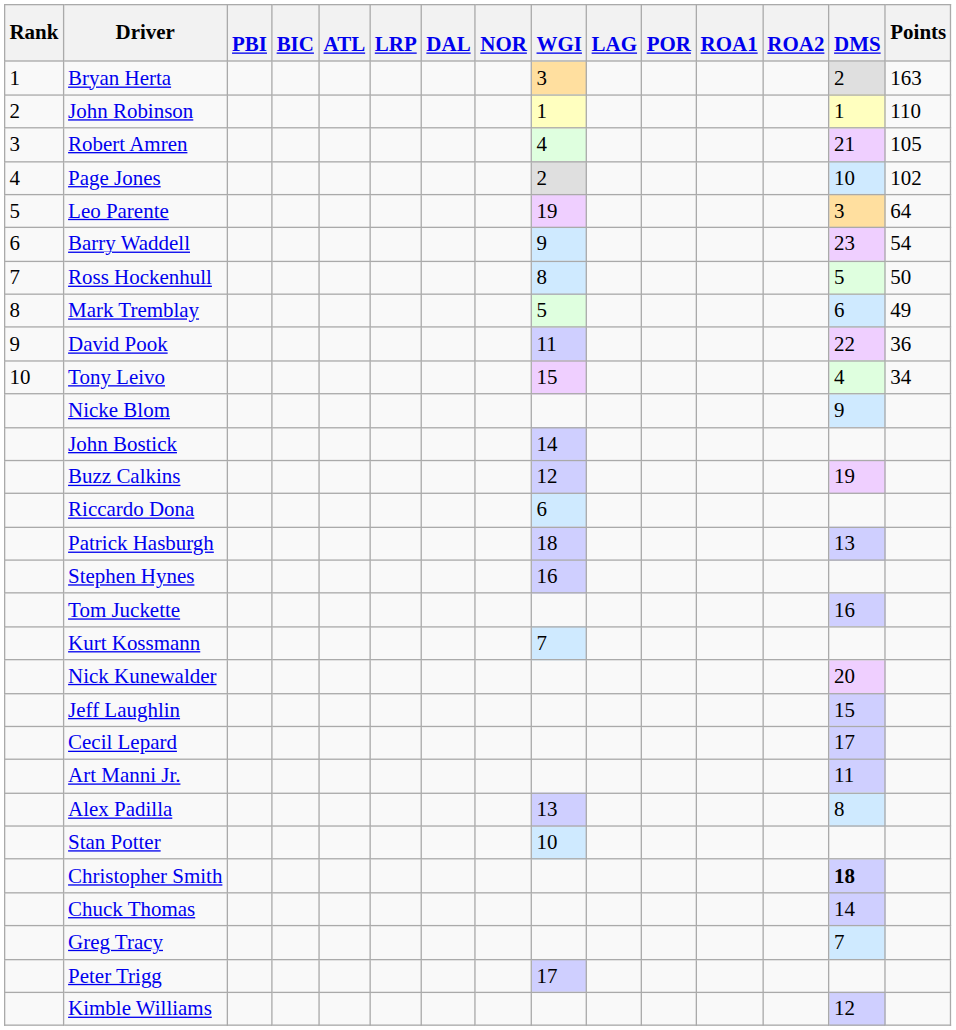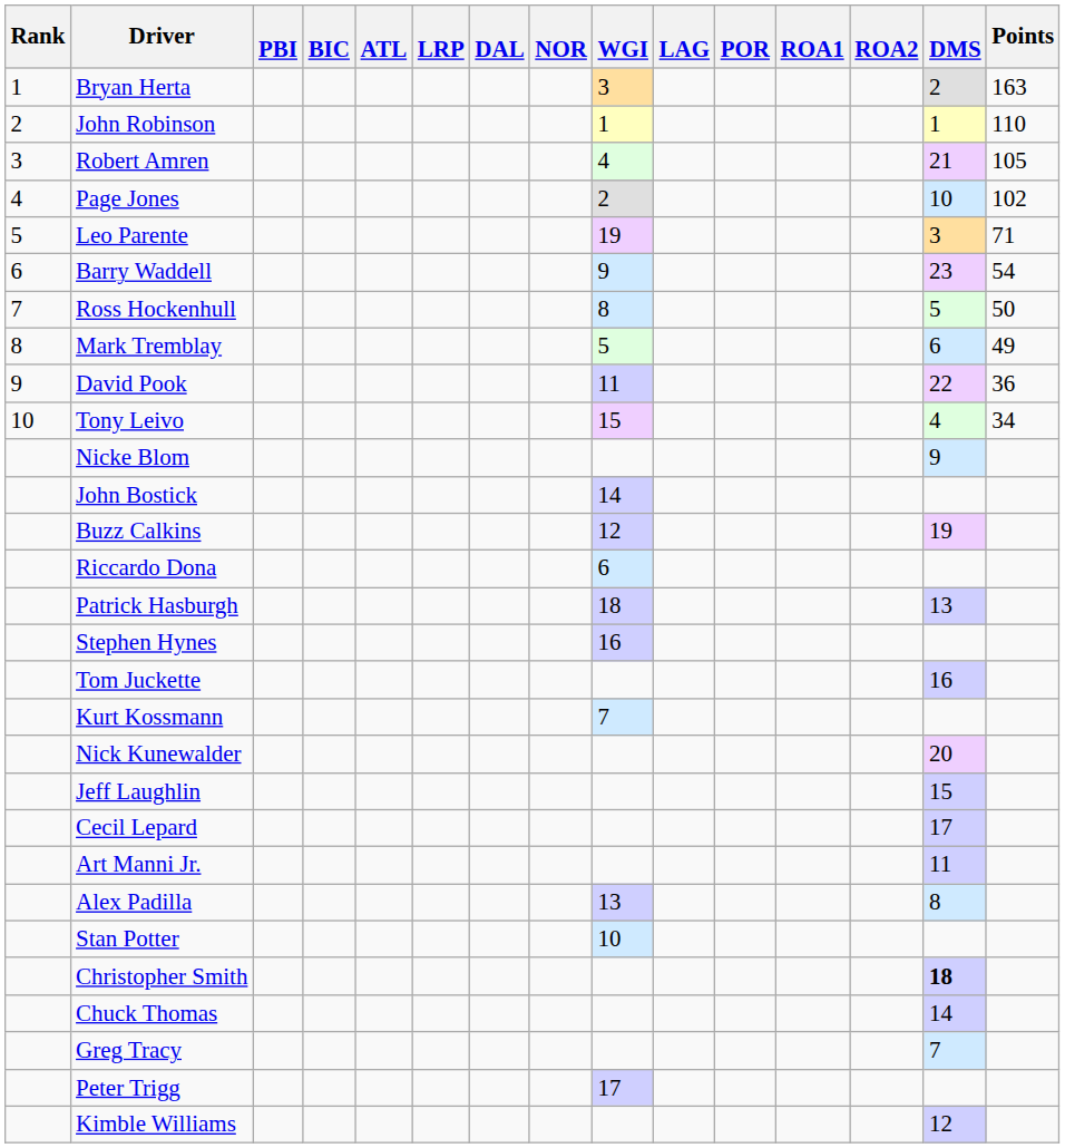 <table class="wikitable">
 <tr>
 <th>Rank</th>
 <th>Driver</th>
 <th> <br> <a href='#'>PBI</a></th>
 <th> <br>  <a href='#'>BIC</a></th>
 <th> <br> <a href='#'>ATL</a></th>
 <th> <br> <a href='#'>LRP</a></th>
 <th> <br> <a href='#'>DAL</a></th>
 <th> <br> <a href='#'>NOR</a></th>
 <th> <br> <a href='#'>WGI</a></th>
 <th> <br> <a href='#'>LAG</a></th>
 <th> <br> <a href='#'>POR</a></th>
 <th> <br> <a href='#'>ROA1</a></th>
 <th> <br> <a href='#'>ROA2</a></th>
 <th> <br> <a href='#'>DMS</a></th>
 <th>Points</th>
 </tr>
 <tr>
 <td>1</td>
 <td> <a href='#'>Bryan Herta</a></td>
 <td></td>
 <td></td>
 <td></td>
 <td></td>
 <td></td>
 <td></td>
 <td style="background:#FFDF9F;">3</td>
 <td></td>
 <td></td>
 <td></td>
 <td></td>
 <td style="background:#DFDFDF;">2</td>
 <td>163</td>
 </tr>
 <tr>
 <td>2</td>
 <td> <a href='#'>John Robinson</a></td>
 <td></td>
 <td></td>
 <td></td>
 <td></td>
 <td></td>
 <td></td>
 <td style="background:#FFFFBF;">1</td>
 <td></td>
 <td></td>
 <td></td>
 <td></td>
 <td style="background:#FFFFBF;">1</td>
 <td>110</td>
 </tr>
 <tr>
 <td>3</td>
 <td> <a href='#'>Robert Amren</a></td>
 <td></td>
 <td></td>
 <td></td>
 <td></td>
 <td></td>
 <td></td>
 <td style="background:#DFFFDF;">4</td>
 <td></td>
 <td></td>
 <td></td>
 <td></td>
 <td style="background-color:#EFCFFF">21</td>
 <td>105</td>
 </tr>
 <tr>
 <td>4</td>
 <td> <a href='#'>Page Jones</a></td>
 <td></td>
 <td></td>
 <td></td>
 <td></td>
 <td></td>
 <td></td>
 <td style="background:#DFDFDF;">2</td>
 <td></td>
 <td></td>
 <td></td>
 <td></td>
 <td style="background:#CFEAFF;">10</td>
 <td>102</td>
 </tr>
 <tr>
 <td>5</td>
 <td> <a href='#'>Leo Parente</a></td>
 <td></td>
 <td></td>
 <td></td>
 <td></td>
 <td></td>
 <td></td>
 <td style="background:#EFCFFF;">19</td>
 <td></td>
 <td></td>
 <td></td>
 <td></td>
 <td style="background:#FFDF9F;">3</td>
-<td>64</td>
+<td>71</td>
 </tr>
 <tr>
 <td>6</td>
 <td> <a href='#'>Barry Waddell</a></td>
 <td></td>
 <td></td>
 <td></td>
 <td></td>
 <td></td>
 <td></td>
 <td style="background:#CFEAFF;">9</td>
 <td></td>
 <td></td>
 <td></td>
 <td></td>
 <td style="background-color:#EFCFFF">23</td>
 <td>54</td>
 </tr>
 <tr>
 <td>7</td>
 <td> <a href='#'>Ross Hockenhull</a></td>
 <td></td>
 <td></td>
 <td></td>
 <td></td>
 <td></td>
 <td></td>
 <td style="background:#CFEAFF;">8</td>
 <td></td>
 <td></td>
 <td></td>
 <td></td>
 <td style="background:#DFFFDF;">5</td>
 <td>50</td>
 </tr>
 <tr>
 <td>8</td>
 <td> <a href='#'>Mark Tremblay</a></td>
 <td></td>
 <td></td>
 <td></td>
 <td></td>
 <td></td>
 <td></td>
 <td style="background:#DFFFDF;">5</td>
 <td></td>
 <td></td>
 <td></td>
 <td></td>
 <td style="background:#CFEAFF;">6</td>
 <td>49</td>
 </tr>
 <tr>
 <td>9</td>
 <td> <a href='#'>David Pook</a></td>
 <td></td>
 <td></td>
 <td></td>
 <td></td>
 <td></td>
 <td></td>
 <td style="background:#CFCFFF;">11</td>
 <td></td>
 <td></td>
 <td></td>
 <td></td>
 <td style="background-color:#EFCFFF">22</td>
 <td>36</td>
 </tr>
 <tr>
 <td>10</td>
 <td> <a href='#'>Tony Leivo</a></td>
 <td></td>
 <td></td>
 <td></td>
 <td></td>
 <td></td>
 <td></td>
 <td style="background:#EFCFFF;">15</td>
 <td></td>
 <td></td>
 <td></td>
 <td></td>
 <td style="background:#DFFFDF;">4</td>
 <td>34</td>
 </tr>
 <tr>
 <td></td>
 <td> <a href='#'>Nicke Blom</a></td>
 <td></td>
 <td></td>
 <td></td>
 <td></td>
 <td></td>
 <td></td>
 <td></td>
 <td></td>
 <td></td>
 <td></td>
 <td></td>
 <td style="background:#CFEAFF;">9</td>
 <td></td>
 </tr>
 <tr>
 <td></td>
 <td> <a href='#'>John Bostick</a></td>
 <td></td>
 <td></td>
 <td></td>
 <td></td>
 <td></td>
 <td></td>
 <td style="background:#CFCFFF;">14</td>
 <td></td>
 <td></td>
 <td></td>
 <td></td>
 <td></td>
 <td></td>
 </tr>
 <tr>
 <td></td>
 <td> <a href='#'>Buzz Calkins</a></td>
 <td></td>
 <td></td>
 <td></td>
 <td></td>
 <td></td>
 <td></td>
 <td style="background:#CFCFFF;">12</td>
 <td></td>
 <td></td>
 <td></td>
 <td></td>
 <td style="background-color:#EFCFFF">19</td>
 <td></td>
 </tr>
 <tr>
 <td></td>
 <td> <a href='#'>Riccardo Dona</a></td>
 <td></td>
 <td></td>
 <td></td>
 <td></td>
 <td></td>
 <td></td>
 <td style="background:#CFEAFF;">6</td>
 <td></td>
 <td></td>
 <td></td>
 <td></td>
 <td></td>
 <td></td>
 </tr>
 <tr>
 <td></td>
 <td> <a href='#'>Patrick Hasburgh</a></td>
 <td></td>
 <td></td>
 <td></td>
 <td></td>
 <td></td>
 <td></td>
 <td style="background:#CFCFFF;">18</td>
 <td></td>
 <td></td>
 <td></td>
 <td></td>
 <td style="background:#CFCFFF;">13</td>
 <td></td>
 </tr>
 <tr>
 <td></td>
 <td> <a href='#'>Stephen Hynes</a></td>
 <td></td>
 <td></td>
 <td></td>
 <td></td>
 <td></td>
 <td></td>
 <td style="background:#CFCFFF;">16</td>
 <td></td>
 <td></td>
 <td></td>
 <td></td>
 <td></td>
 <td></td>
 </tr>
 <tr>
 <td></td>
 <td> <a href='#'>Tom Juckette</a></td>
 <td></td>
 <td></td>
 <td></td>
 <td></td>
 <td></td>
 <td></td>
 <td></td>
 <td></td>
 <td></td>
 <td></td>
 <td></td>
 <td style="background:#CFCFFF;">16</td>
 <td></td>
 </tr>
 <tr>
 <td></td>
 <td> <a href='#'>Kurt Kossmann</a></td>
 <td></td>
 <td></td>
 <td></td>
 <td></td>
 <td></td>
 <td></td>
 <td style="background:#CFEAFF;">7</td>
 <td></td>
 <td></td>
 <td></td>
 <td></td>
 <td></td>
 <td></td>
 </tr>
 <tr>
 <td></td>
 <td> <a href='#'>Nick Kunewalder</a></td>
 <td></td>
 <td></td>
 <td></td>
 <td></td>
 <td></td>
 <td></td>
 <td></td>
 <td></td>
 <td></td>
 <td></td>
 <td></td>
 <td style="background-color:#EFCFFF">20</td>
 <td></td>
 </tr>
 <tr>
 <td></td>
 <td> <a href='#'>Jeff Laughlin</a></td>
 <td></td>
 <td></td>
 <td></td>
 <td></td>
 <td></td>
 <td></td>
 <td></td>
 <td></td>
 <td></td>
 <td></td>
 <td></td>
 <td style="background:#CFCFFF;">15</td>
 <td></td>
 </tr>
 <tr>
 <td></td>
 <td> <a href='#'>Cecil Lepard</a></td>
 <td></td>
 <td></td>
 <td></td>
 <td></td>
 <td></td>
 <td></td>
 <td></td>
 <td></td>
 <td></td>
 <td></td>
 <td></td>
 <td style="background:#CFCFFF;">17</td>
 <td></td>
 </tr>
 <tr>
 <td></td>
 <td> <a href='#'>Art Manni Jr.</a></td>
 <td></td>
 <td></td>
 <td></td>
 <td></td>
 <td></td>
 <td></td>
 <td></td>
 <td></td>
 <td></td>
 <td></td>
 <td></td>
 <td style="background:#CFCFFF;">11</td>
 <td></td>
 </tr>
 <tr>
 <td></td>
 <td> <a href='#'>Alex Padilla</a></td>
 <td></td>
 <td></td>
 <td></td>
 <td></td>
 <td></td>
 <td></td>
 <td style="background:#CFCFFF;">13</td>
 <td></td>
 <td></td>
 <td></td>
 <td></td>
 <td style="background:#CFEAFF;">8</td>
 <td></td>
 </tr>
 <tr>
 <td></td>
 <td> <a href='#'>Stan Potter</a></td>
 <td></td>
 <td></td>
 <td></td>
 <td></td>
 <td></td>
 <td></td>
 <td style="background:#CFEAFF;">10</td>
 <td></td>
 <td></td>
 <td></td>
 <td></td>
 <td></td>
 <td></td>
 </tr>
 <tr>
 <td></td>
 <td> <a href='#'>Christopher Smith</a></td>
 <td></td>
 <td></td>
 <td></td>
 <td></td>
 <td></td>
 <td></td>
 <td></td>
 <td></td>
 <td></td>
 <td></td>
 <td></td>
 <td style="background:#CFCFFF;"><strong>18</strong></td>
 <td></td>
 </tr>
 <tr>
 <td></td>
 <td> <a href='#'>Chuck Thomas</a></td>
 <td></td>
 <td></td>
 <td></td>
 <td></td>
 <td></td>
 <td></td>
 <td></td>
 <td></td>
 <td></td>
 <td></td>
 <td></td>
 <td style="background:#CFCFFF;">14</td>
 <td></td>
 </tr>
 <tr>
 <td></td>
 <td> <a href='#'>Greg Tracy</a></td>
 <td></td>
 <td></td>
 <td></td>
 <td></td>
 <td></td>
 <td></td>
 <td></td>
 <td></td>
 <td></td>
 <td></td>
 <td></td>
 <td style="background:#CFEAFF;">7</td>
 <td></td>
 </tr>
 <tr>
 <td></td>
 <td> <a href='#'>Peter Trigg</a></td>
 <td></td>
 <td></td>
 <td></td>
 <td></td>
 <td></td>
 <td></td>
 <td style="background:#CFCFFF;">17</td>
 <td></td>
 <td></td>
 <td></td>
 <td></td>
 <td></td>
 <td></td>
 </tr>
 <tr>
 <td></td>
 <td> <a href='#'>Kimble Williams</a></td>
 <td></td>
 <td></td>
 <td></td>
 <td></td>
 <td></td>
 <td></td>
 <td></td>
 <td></td>
 <td></td>
 <td></td>
 <td></td>
 <td style="background:#CFCFFF;">12</td>
 <td></td>
 </tr>
 </table>
